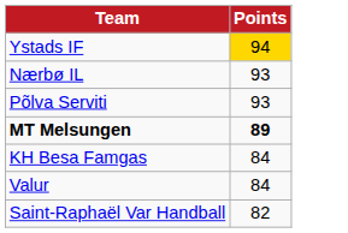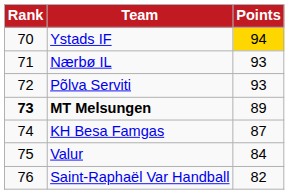 <table class="wikitable" style="text-align: center;">
 <tr>
+<th style="color:#FFFFFF; background:#C11A23">Rank</th>
 <th style="color:#FFFFFF; background:#C11A23">Team</th>
 <th style="color:#FFFFFF; background:#C11A23">Points</th>
 </tr>
 <tr>
+<td>70</td>
 <td align=left> <a href='#'>Ystads IF</a></td>
 <td style="background: gold;">94</td>
 </tr>
 <tr>
+<td>71</td>
 <td align=left> <a href='#'>Nærbø IL</a></td>
 <td>93</td>
 </tr>
 <tr>
+<td>72</td>
 <td align=left> <a href='#'>Põlva Serviti</a></td>
 <td>93</td>
 </tr>
 <tr>
+<td><strong>73</strong></td>
 <td align=left> <strong>MT Melsungen</strong></td>
-<td><strong>89</strong></td>
+<td>89</td>
 </tr>
 <tr>
+<td>74</td>
 <td align=left> <a href='#'>KH Besa Famgas</a></td>
-<td>84</td>
+<td>87</td>
 </tr>
 <tr>
+<td>75</td>
 <td align=left> <a href='#'>Valur</a></td>
 <td>84</td>
 </tr>
 <tr>
+<td>76</td>
 <td align=left> <a href='#'>Saint-Raphaël Var Handball</a></td>
 <td>82</td>
 </tr>
 </table>
